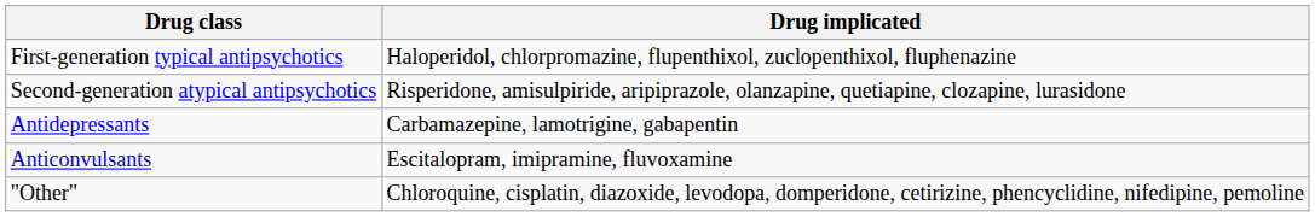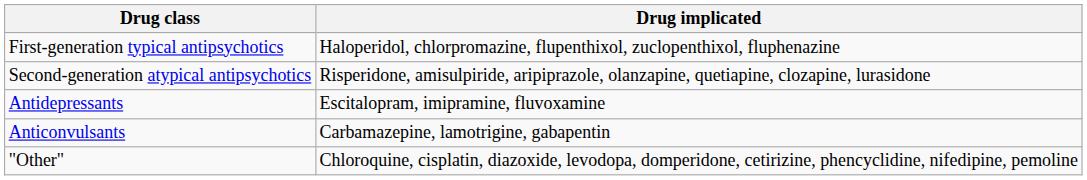 <table class="wikitable">
 <tr>
 <th>Drug class</th>
 <th>Drug implicated</th>
 </tr>
 <tr>
 <td>First-generation <a href='#'>typical antipsychotics</a></td>
 <td>Haloperidol, chlorpromazine, flupenthixol, zuclopenthixol, fluphenazine</td>
 </tr>
 <tr>
 <td>Second-generation <a href='#'>atypical antipsychotics</a></td>
 <td>Risperidone, amisulpiride, aripiprazole, olanzapine, quetiapine, clozapine, lurasidone</td>
 </tr>
 <tr>
 <td><a href='#'>Antidepressants</a></td>
-<td>Carbamazepine, lamotrigine, gabapentin</td>
+<td>Escitalopram, imipramine, fluvoxamine</td>
 </tr>
 <tr>
 <td><a href='#'>Anticonvulsants</a></td>
-<td>Escitalopram, imipramine, fluvoxamine</td>
+<td>Carbamazepine, lamotrigine, gabapentin</td>
 </tr>
 <tr>
 <td>"Other"</td>
 <td>Chloroquine, cisplatin, diazoxide, levodopa, domperidone, cetirizine, phencyclidine, nifedipine, pemoline</td>
 </tr>
 </table>
